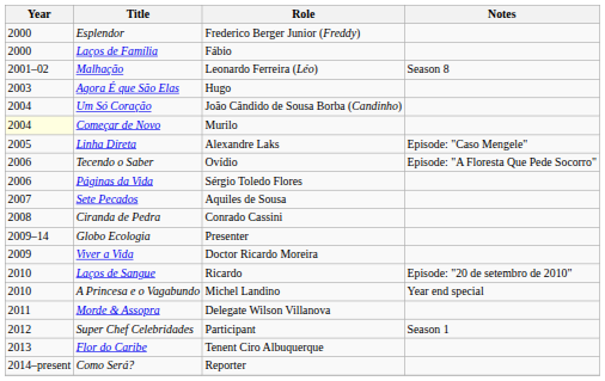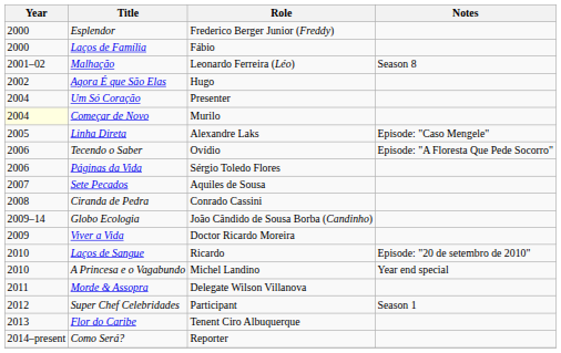 <table class="wikitable sortable">
 <tr>
 <th>Year</th>
 <th>Title</th>
 <th>Role</th>
 <th>Notes</th>
 </tr>
 <tr>
 <td>2000</td>
 <td><em>Esplendor</em></td>
 <td>Frederico Berger Junior (<em>Freddy</em>)</td>
 <td></td>
 </tr>
 <tr>
 <td>2000</td>
 <td><em><a href='#'>Laços de Família</a></em></td>
 <td>Fábio</td>
 <td></td>
 </tr>
 <tr>
 <td>2001–02</td>
 <td><em><a href='#'>Malhação</a></em></td>
 <td>Leonardo Ferreira (<em>Léo</em>)</td>
 <td>Season 8</td>
 </tr>
 <tr>
-<td>2003</td>
+<td>2002</td>
 <td><em><a href='#'>Agora É que São Elas</a></em></td>
 <td>Hugo</td>
 <td></td>
 </tr>
 <tr>
 <td>2004</td>
 <td><em><a href='#'>Um Só Coração</a></em></td>
-<td>João Cândido de Sousa Borba (<em>Candinho</em>)</td>
+<td>Presenter</td>
 <td></td>
 </tr>
 <tr>
 <td style="background: lightyellow;">2004</td>
 <td><em><a href='#'>Começar de Novo</a></em></td>
 <td>Murilo</td>
 <td></td>
 </tr>
 <tr>
 <td>2005</td>
 <td><em><a href='#'>Linha Direta</a></em></td>
 <td>Alexandre Laks</td>
 <td>Episode: "Caso Mengele"</td>
 </tr>
 <tr>
 <td>2006</td>
 <td><em>Tecendo o Saber</em></td>
 <td>Ovídio</td>
 <td>Episode: "A Floresta Que Pede Socorro"</td>
 </tr>
 <tr>
 <td>2006</td>
 <td><em><a href='#'>Páginas da Vida</a></em></td>
 <td>Sérgio Toledo Flores</td>
 <td></td>
 </tr>
 <tr>
 <td>2007</td>
 <td><em><a href='#'>Sete Pecados</a></em></td>
 <td>Aquiles de Sousa</td>
 <td></td>
 </tr>
 <tr>
 <td>2008</td>
 <td><em>Ciranda de Pedra</em></td>
 <td>Conrado Cassini</td>
 <td></td>
 </tr>
 <tr>
 <td>2009–14</td>
 <td><em>Globo Ecologia</em></td>
-<td>Presenter</td>
+<td>João Cândido de Sousa Borba (<em>Candinho</em>)</td>
 <td></td>
 </tr>
 <tr>
 <td>2009</td>
 <td><em><a href='#'>Viver a Vida</a></em></td>
 <td>Doctor Ricardo Moreira </td>
 <td></td>
 </tr>
 <tr>
 <td>2010</td>
 <td><em><a href='#'>Laços de Sangue</a></em></td>
 <td>Ricardo</td>
 <td>Episode: "20 de setembro de 2010"</td>
 </tr>
 <tr>
 <td>2010</td>
 <td><em>A Princesa e o Vagabundo</em></td>
 <td>Michel Landino</td>
 <td>Year end special</td>
 </tr>
 <tr>
 <td>2011</td>
 <td><em><a href='#'>Morde & Assopra</a></em></td>
 <td>Delegate Wilson Villanova</td>
 <td></td>
 </tr>
 <tr>
 <td>2012</td>
 <td><em>Super Chef Celebridades</em></td>
 <td>Participant</td>
 <td>Season 1</td>
 </tr>
 <tr>
 <td>2013</td>
 <td><em><a href='#'>Flor do Caribe</a></em></td>
 <td>Tenent Ciro Albuquerque</td>
 <td></td>
 </tr>
 <tr>
 <td>2014–present</td>
 <td><em>Como Será?</em></td>
 <td>Reporter</td>
 <td></td>
 </tr>
 <tr>
 </tr>
 </table>
